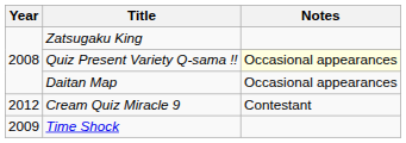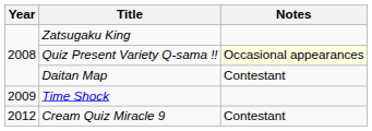 <table class="wikitable">
 <tr>
 <th>Year</th>
 <th>Title</th>
 <th>Notes</th>
 </tr>
 <tr>
 <td rowspan="3">2008</td>
 <td><em>Zatsugaku King</em></td>
 <td></td>
 </tr>
 <tr>
 <td><em>Quiz Present Variety Q-sama !! </em></td>
 <td style="background: lightyellow;">Occasional appearances</td>
 </tr>
 <tr>
 <td><em>Daitan Map</em></td>
-<td>Occasional appearances</td>
-</tr>
-<tr>
-<td>2012</td>
-<td><em>Cream Quiz Miracle 9</em></td>
 <td>Contestant</td>
 </tr>
 <tr>
 <td>2009</td>
 <td><em><a href='#'>Time Shock</a></em></td>
 <td></td>
 </tr>
+<tr>
+<td>2012</td>
+<td><em>Cream Quiz Miracle 9</em></td>
+<td>Contestant</td>
+</tr>
 </table>
